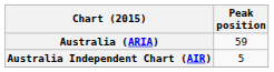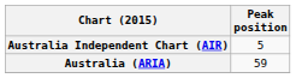 <table class="wikitable sortable plainrowheaders" style="text-align:center">
 <tr>
 <th scope="col">Chart (2015)</th>
 <th scope="col">Peak<br>position</th>
 </tr>
 <tr>
+<th scope="row">Australia Independent Chart (<a href='#'>AIR</a>)</th>
+<td>5</td>
+</tr>
+<tr>
 <th scope="row">Australia (<a href='#'>ARIA</a>)</th>
 <td>59</td>
 </tr>
 <tr>
-<th scope="row">Australia Independent Chart (<a href='#'>AIR</a>)</th>
-<td>5</td>
-</tr>
-<tr>
 </tr>
 </table>
